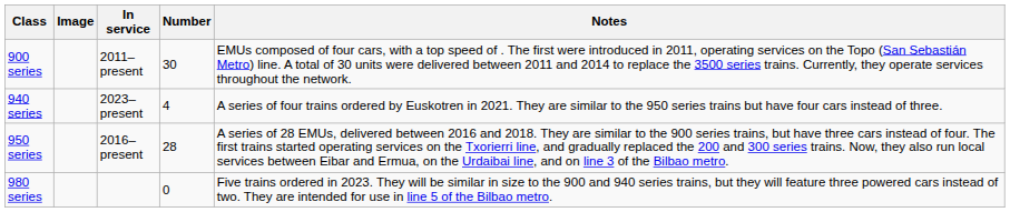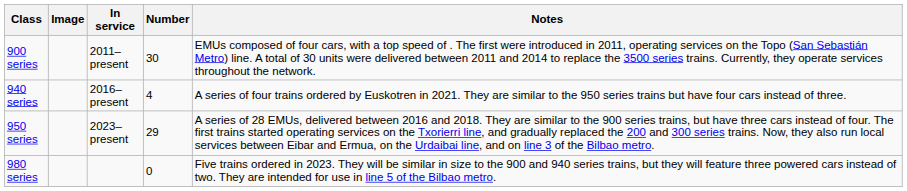 <table class="wikitable" style="font-size: 100%;">
 <tr>
 <th>Class</th>
 <th>Image</th>
 <th>In service</th>
 <th>Number</th>
 <th>Notes</th>
 </tr>
 <tr>
 <td><a href='#'>900 series</a></td>
 <td></td>
 <td>2011–present</td>
 <td>30</td>
 <td>EMUs composed of four cars, with a top speed of . The first were introduced in 2011, operating services on the Topo (<a href='#'>San Sebastián Metro</a>) line. A total of 30 units were delivered between 2011 and 2014 to replace the <a href='#'>3500 series</a> trains. Currently, they operate services throughout the network.</td>
 </tr>
 <tr>
 <td><a href='#'>940 series</a></td>
 <td></td>
-<td>2023–present</td>
+<td>2016–present</td>
 <td>4</td>
 <td>A series of four trains ordered by Euskotren in 2021. They are similar to the 950 series trains but have four cars instead of three.</td>
 </tr>
 <tr>
 <td><a href='#'>950 series</a></td>
 <td></td>
-<td>2016–present</td>
-<td>28</td>
+<td>2023–present</td>
+<td>29</td>
 <td>A series of 28 EMUs, delivered between 2016 and 2018. They are similar to the 900 series trains, but have three cars instead of four. The first trains started operating services on the <a href='#'>Txorierri line</a>, and gradually replaced the <a href='#'>200</a> and <a href='#'>300 series</a> trains. Now, they also run local services between Eibar and Ermua, on the <a href='#'>Urdaibai line</a>, and on <a href='#'>line 3</a> of the <a href='#'>Bilbao metro</a>.</td>
 </tr>
 <tr>
 <td><a href='#'>980 series</a></td>
 <td></td>
 <td></td>
 <td>0</td>
 <td>Five trains ordered in 2023. They will be similar in size to the 900 and 940 series trains, but they will feature three powered cars instead of two. They are intended for use in <a href='#'>line 5 of the Bilbao metro</a>.</td>
 </tr>
 </table>
